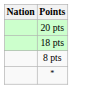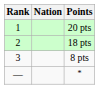 <table class="wikitable sortable" style="text-align:center">
 <tr>
+<th>Rank</th>
 <th>Nation</th>
 <th>Points</th>
 </tr>
 <tr style="background-color:#ccffcc">
+<td>1</td>
 <td align=left></td>
 <td>20 pts</td>
 </tr>
 <tr style="background-color:#ccffcc">
+<td>2</td>
 <td align=left></td>
 <td>18 pts</td>
 </tr>
 <tr>
+<td>3</td>
 <td align=left></td>
 <td>8 pts</td>
 </tr>
 <tr>
+<td>—</td>
 <td align=left></td>
 <td><sup>*</sup></td>
 </tr>
 </table>
